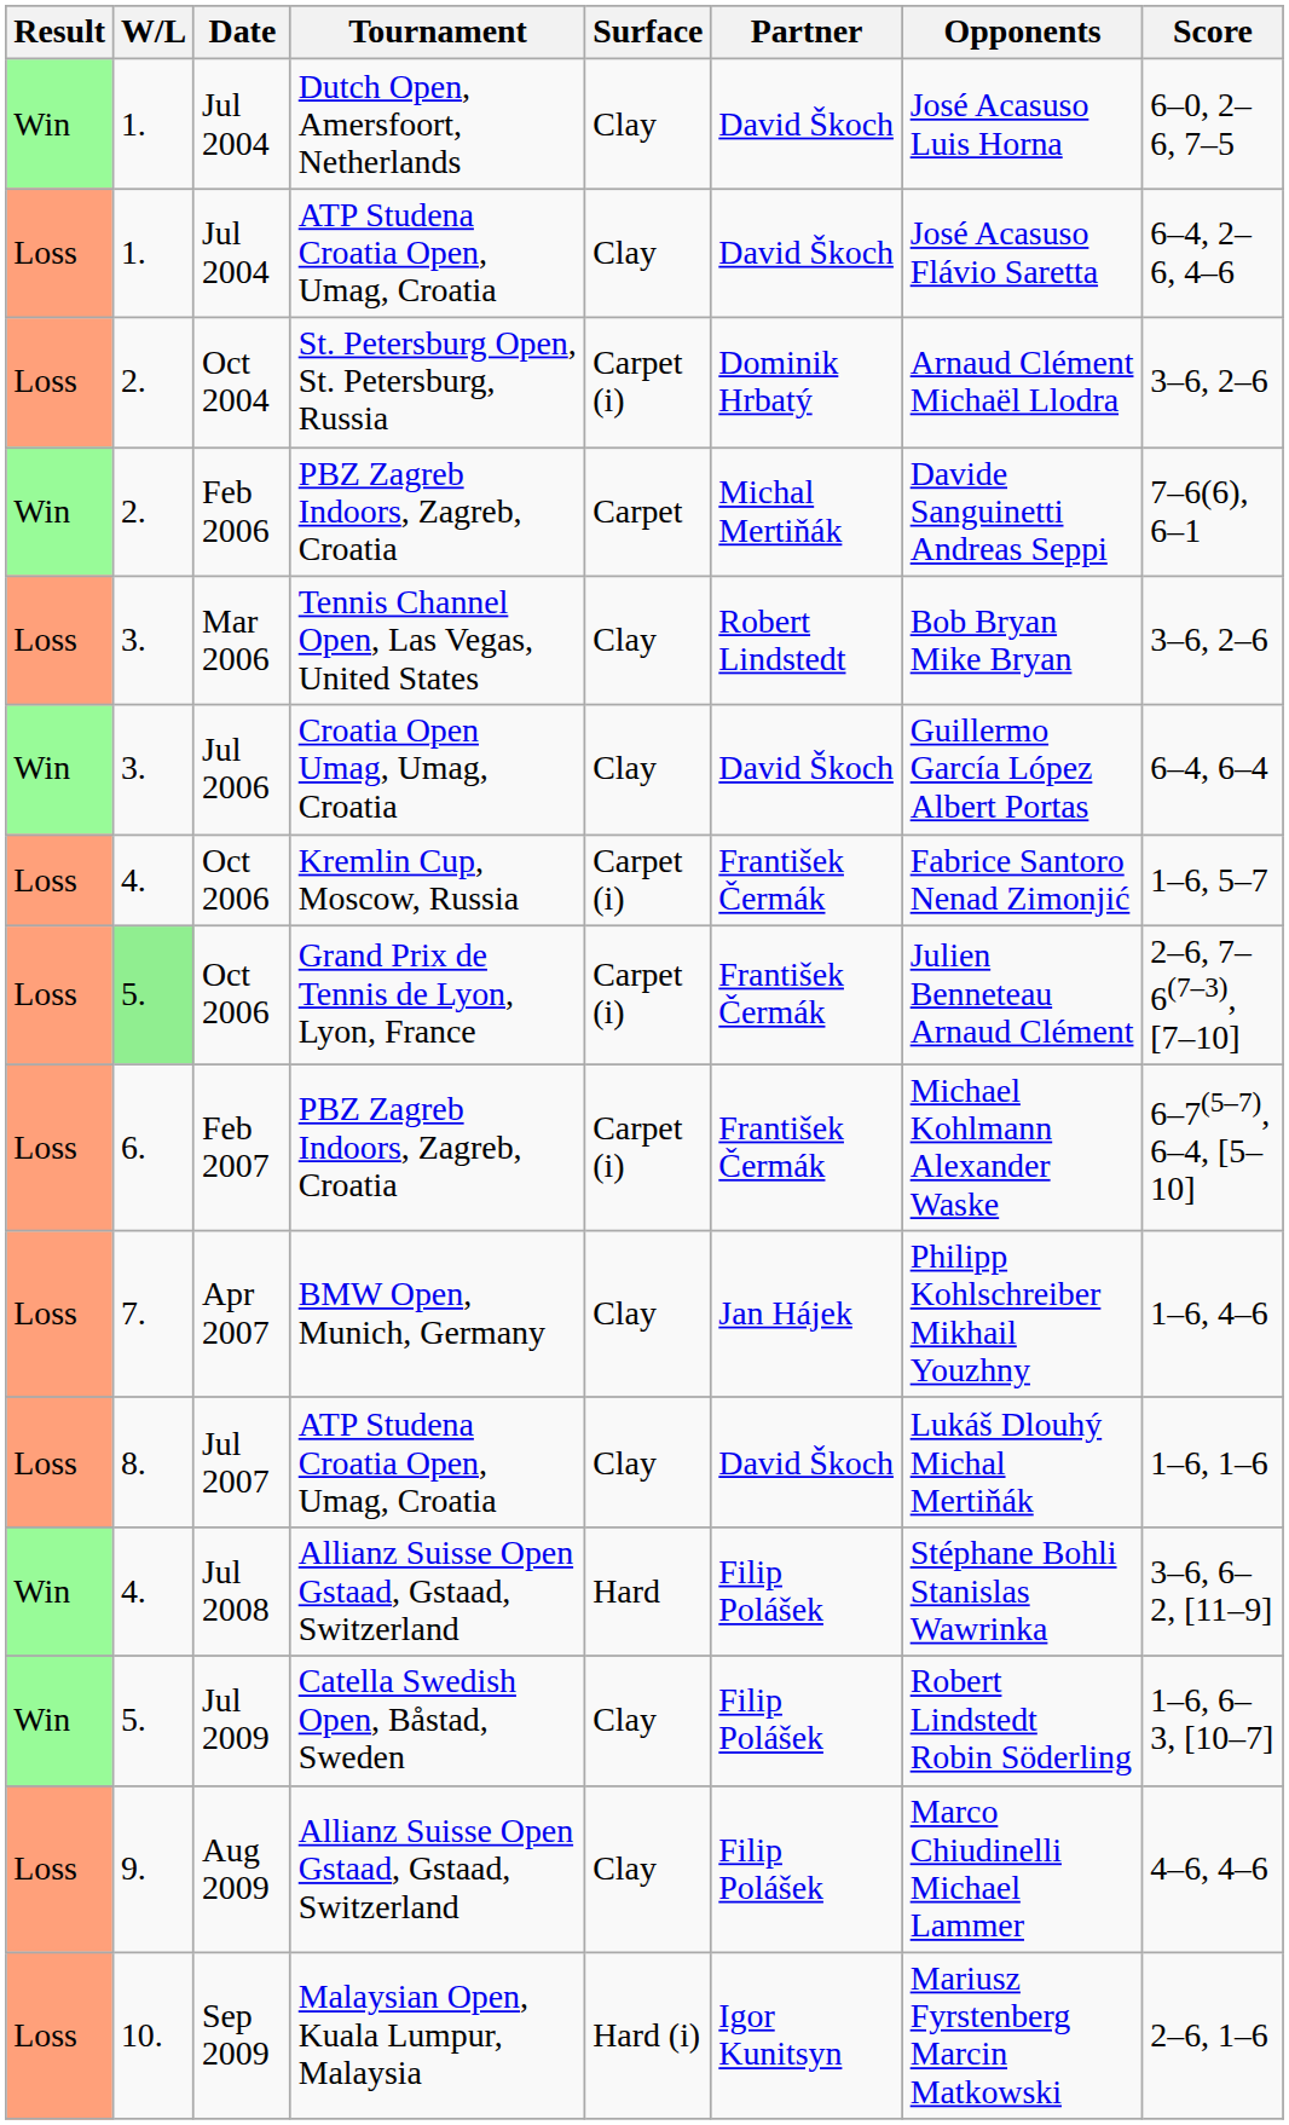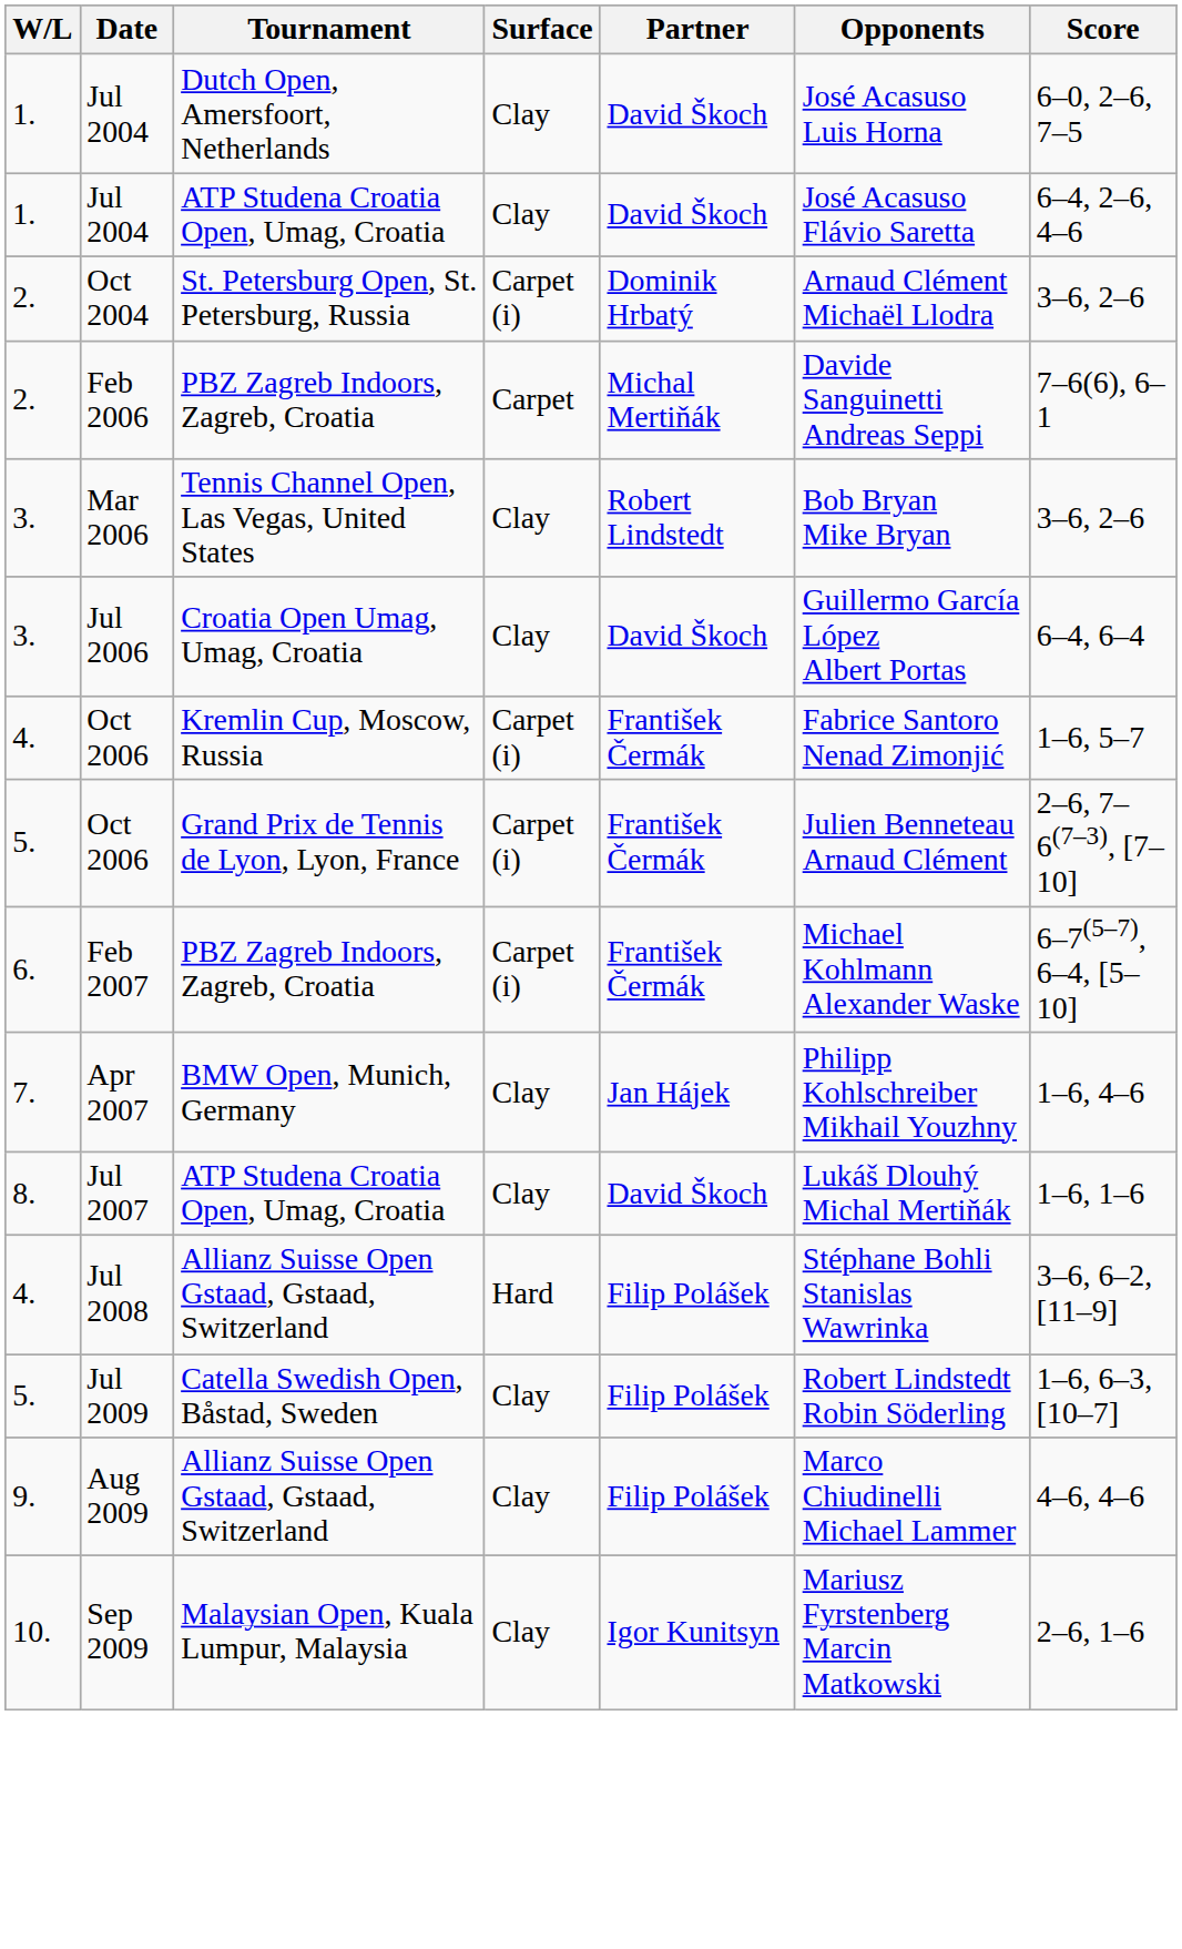 <table class="sortable wikitable">
 <tr>
-<th style="width:40px">Result</th>
 <th style="width:30px" class="unsortable">W/L</th>
 <th style="width:60px">Date</th>
 <th style="width:290px">Tournament</th>
 <th style="width:50px">Surface</th>
 <th style="width:160px">Partner</th>
 <th style="width:160px">Opponents</th>
 <th style="width:130px" class="unsortable">Score</th>
 </tr>
 <tr>
-<td style="background:#98fb98;">Win</td>
 <td>1.</td>
 <td>Jul 2004</td>
 <td><a href='#'>Dutch Open</a>, Amersfoort, Netherlands</td>
 <td>Clay</td>
 <td> <a href='#'>David Škoch</a></td>
 <td> <a href='#'>José Acasuso</a> <br>  <a href='#'>Luis Horna</a></td>
 <td>6–0, 2–6, 7–5</td>
 </tr>
 <tr>
-<td style="background:#ffa07a;">Loss</td>
 <td>1.</td>
 <td>Jul 2004</td>
 <td><a href='#'>ATP Studena Croatia Open</a>, Umag, Croatia</td>
 <td>Clay</td>
 <td> <a href='#'>David Škoch</a></td>
 <td> <a href='#'>José Acasuso</a> <br>  <a href='#'>Flávio Saretta</a></td>
 <td>6–4, 2–6, 4–6</td>
 </tr>
 <tr>
-<td style="background:#ffa07a;">Loss</td>
 <td>2.</td>
 <td>Oct 2004</td>
 <td><a href='#'>St. Petersburg Open</a>, St. Petersburg, Russia</td>
 <td>Carpet (i)</td>
 <td> <a href='#'>Dominik Hrbatý</a></td>
 <td> <a href='#'>Arnaud Clément</a> <br>  <a href='#'>Michaël Llodra</a></td>
 <td>3–6, 2–6</td>
 </tr>
 <tr>
-<td style="background:#98fb98;">Win</td>
 <td>2.</td>
 <td>Feb 2006</td>
 <td><a href='#'>PBZ Zagreb Indoors</a>, Zagreb, Croatia</td>
 <td>Carpet</td>
 <td> <a href='#'>Michal Mertiňák</a></td>
 <td> <a href='#'>Davide Sanguinetti</a> <br>  <a href='#'>Andreas Seppi</a></td>
 <td>7–6(6), 6–1</td>
 </tr>
 <tr>
-<td style="background:#ffa07a;">Loss</td>
 <td>3.</td>
 <td>Mar 2006</td>
 <td><a href='#'>Tennis Channel Open</a>, Las Vegas, United States</td>
 <td>Clay</td>
 <td> <a href='#'>Robert Lindstedt</a></td>
 <td> <a href='#'>Bob Bryan</a><br> <a href='#'>Mike Bryan</a></td>
 <td>3–6, 2–6</td>
 </tr>
 <tr>
-<td style="background:#98fb98;">Win</td>
 <td>3.</td>
 <td>Jul 2006</td>
 <td><a href='#'>Croatia Open Umag</a>, Umag, Croatia</td>
 <td>Clay</td>
 <td> <a href='#'>David Škoch</a></td>
 <td> <a href='#'>Guillermo García López</a> <br>  <a href='#'>Albert Portas</a></td>
 <td>6–4, 6–4</td>
 </tr>
 <tr>
-<td style="background:#ffa07a;">Loss</td>
 <td>4.</td>
 <td>Oct 2006</td>
 <td><a href='#'>Kremlin Cup</a>, Moscow, Russia</td>
 <td>Carpet (i)</td>
 <td> <a href='#'>František Čermák</a></td>
 <td> <a href='#'>Fabrice Santoro</a><br> <a href='#'>Nenad Zimonjić</a></td>
 <td>1–6, 5–7</td>
 </tr>
 <tr>
-<td style="background:#ffa07a;">Loss</td>
-<td style="background: lightgreen;">5.</td>
+<td>5.</td>
 <td>Oct 2006</td>
 <td><a href='#'>Grand Prix de Tennis de Lyon</a>, Lyon, France</td>
 <td>Carpet (i)</td>
 <td> <a href='#'>František Čermák</a></td>
 <td> <a href='#'>Julien Benneteau</a><br> <a href='#'>Arnaud Clément</a></td>
 <td>2–6, 7–6<sup>(7–3)</sup>, [7–10]</td>
 </tr>
 <tr>
-<td style="background:#ffa07a;">Loss</td>
 <td>6.</td>
 <td>Feb 2007</td>
 <td><a href='#'>PBZ Zagreb Indoors</a>, Zagreb, Croatia</td>
 <td>Carpet (i)</td>
 <td> <a href='#'>František Čermák</a></td>
 <td> <a href='#'>Michael Kohlmann</a><br> <a href='#'>Alexander Waske</a></td>
 <td>6–7<sup>(5–7)</sup>, 6–4, [5–10]</td>
 </tr>
 <tr>
-<td style="background:#ffa07a;">Loss</td>
 <td>7.</td>
 <td>Apr 2007</td>
 <td><a href='#'>BMW Open</a>, Munich, Germany</td>
 <td>Clay</td>
 <td> <a href='#'>Jan Hájek</a></td>
 <td> <a href='#'>Philipp Kohlschreiber</a> <br>  <a href='#'>Mikhail Youzhny</a></td>
 <td>1–6, 4–6</td>
 </tr>
 <tr>
-<td style="background:#ffa07a;">Loss</td>
 <td>8.</td>
 <td>Jul 2007</td>
 <td><a href='#'>ATP Studena Croatia Open</a>, Umag, Croatia</td>
 <td>Clay</td>
 <td> <a href='#'>David Škoch</a></td>
 <td> <a href='#'>Lukáš Dlouhý</a> <br>  <a href='#'>Michal Mertiňák</a></td>
 <td>1–6, 1–6</td>
 </tr>
 <tr>
-<td style="background:#98fb98;">Win</td>
 <td>4.</td>
 <td>Jul 2008</td>
 <td><a href='#'>Allianz Suisse Open Gstaad</a>, Gstaad, Switzerland</td>
 <td>Hard</td>
 <td> <a href='#'>Filip Polášek</a></td>
 <td> <a href='#'>Stéphane Bohli</a> <br>  <a href='#'>Stanislas Wawrinka</a></td>
 <td>3–6, 6–2, [11–9]</td>
 </tr>
 <tr>
-<td style="background:#98fb98;">Win</td>
 <td>5.</td>
 <td>Jul 2009</td>
 <td><a href='#'>Catella Swedish Open</a>, Båstad, Sweden</td>
 <td>Clay</td>
 <td> <a href='#'>Filip Polášek</a></td>
 <td> <a href='#'>Robert Lindstedt</a> <br>  <a href='#'>Robin Söderling</a></td>
 <td>1–6, 6–3, [10–7]</td>
 </tr>
 <tr>
-<td style="background:#ffa07a;">Loss</td>
 <td>9.</td>
 <td>Aug 2009</td>
 <td><a href='#'>Allianz Suisse Open Gstaad</a>, Gstaad, Switzerland</td>
 <td>Clay</td>
 <td> <a href='#'>Filip Polášek</a></td>
 <td> <a href='#'>Marco Chiudinelli</a> <br>  <a href='#'>Michael Lammer</a></td>
 <td>4–6, 4–6</td>
 </tr>
 <tr>
-<td style="background:#ffa07a;">Loss</td>
 <td>10.</td>
 <td>Sep 2009</td>
 <td><a href='#'>Malaysian Open</a>, Kuala Lumpur, Malaysia</td>
-<td>Hard (i)</td>
+<td>Clay</td>
 <td> <a href='#'>Igor Kunitsyn</a></td>
 <td> <a href='#'>Mariusz Fyrstenberg</a> <br>  <a href='#'>Marcin Matkowski</a></td>
 <td>2–6, 1–6</td>
 </tr>
 </table>
